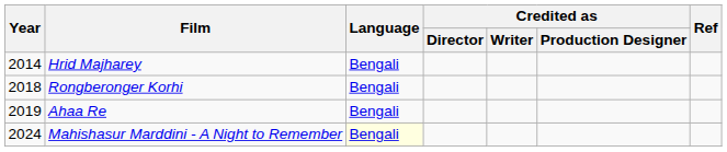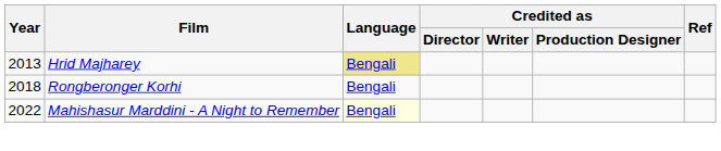 <table class="wikitable sortable" style="margin-right: 0;">
 <tr>
 <th rowspan="2">Year</th>
 <th rowspan="2">Film</th>
 <th rowspan="2">Language</th>
 <th colspan="3">Credited as</th>
 <th rowspan="2">Ref</th>
 </tr>
 <tr>
 <th>Director</th>
 <th>Writer</th>
 <th>Production Designer</th>
 </tr>
 <tr>
-<td>2014</td>
+<td>2013</td>
 <td><em><a href='#'>Hrid Majharey</a></em></td>
-<td><a href='#'>Bengali</a></td>
+<td style="background: khaki;"><a href='#'>Bengali</a></td>
 <td></td>
 <td></td>
 <td></td>
 <td></td>
 </tr>
 <tr>
 <td>2018</td>
 <td><em><a href='#'>Rongberonger Korhi</a></em></td>
 <td><a href='#'>Bengali</a></td>
 <td></td>
 <td></td>
 <td></td>
 <td></td>
 </tr>
 <tr>
-<td>2019</td>
-<td><em><a href='#'>Ahaa Re</a></em></td>
-<td><a href='#'>Bengali</a></td>
-<td></td>
-<td></td>
-<td></td>
-<td></td>
-</tr>
-<tr>
-<td>2024</td>
+<td>2022</td>
 <td><em><a href='#'>Mahishasur Marddini - A Night to Remember</a></em></td>
 <td style="background: lightyellow;"><a href='#'>Bengali</a></td>
 <td></td>
 <td></td>
 <td></td>
 <td></td>
 </tr>
 </table>
